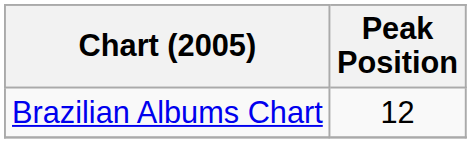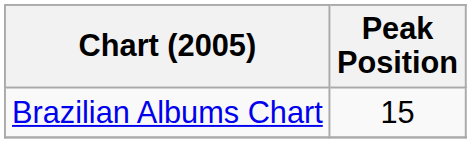 <table class="wikitable sortable">
 <tr>
 <th>Chart (2005)</th>
 <th>Peak<br>Position</th>
 </tr>
 <tr>
 <td><a href='#'>Brazilian Albums Chart</a></td>
-<td align="center">12</td>
+<td align="center">15</td>
 </tr>
 <tr>
 </tr>
 </table>
